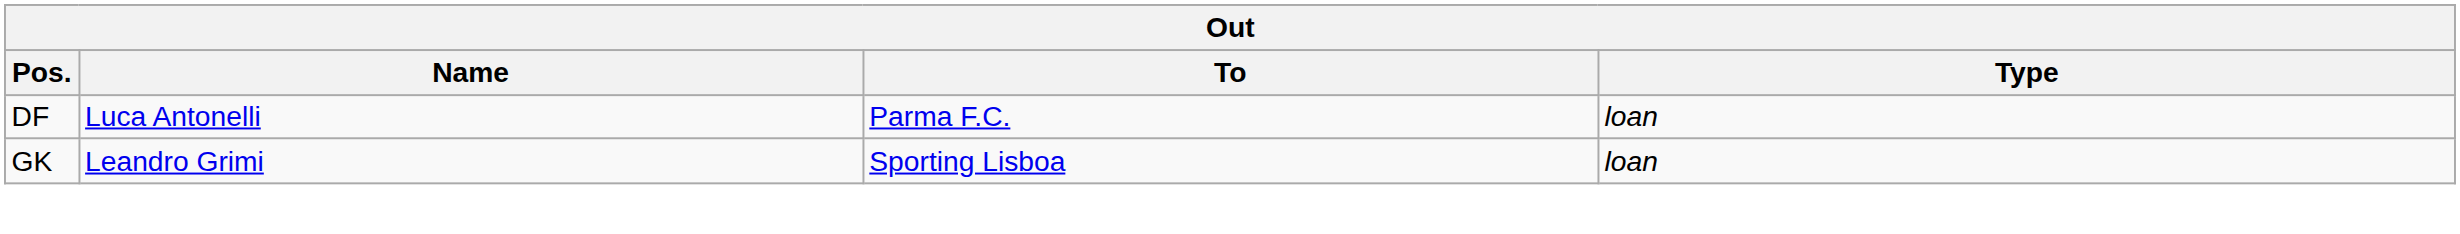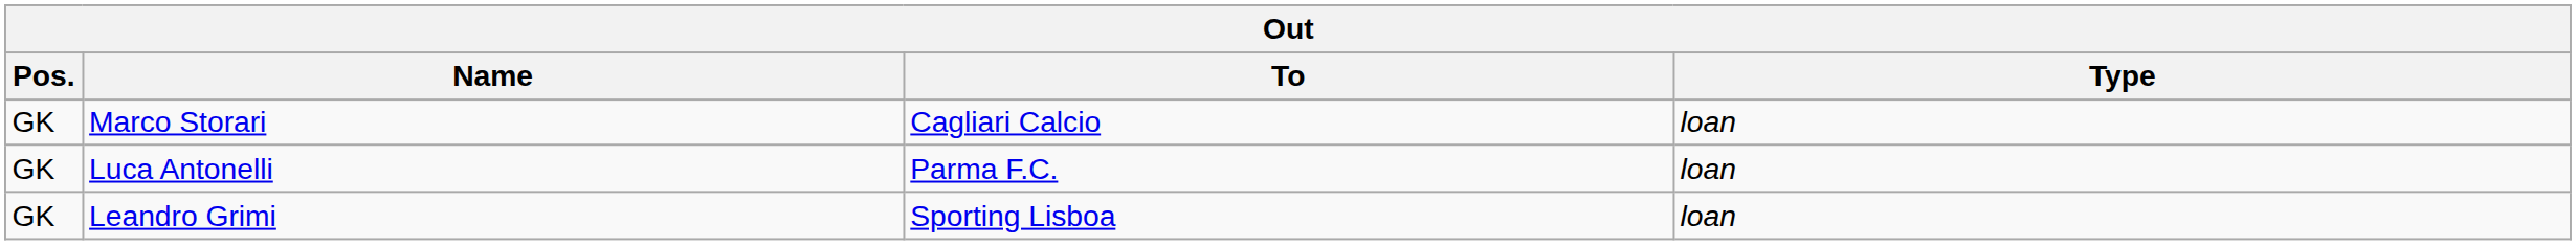 <table class="wikitable" style="font-size:90%;width:99%;">
 <tr>
 <th colspan="4">Out</th>
 </tr>
 <tr>
 <th width=3%>Pos.</th>
 <th width=32%>Name</th>
 <th width=30%>To</th>
 <th width=35%>Type</th>
 </tr>
 <tr>
-<td>DF</td>
+<td>GK</td>
+<td><a href='#'>Marco Storari</a></td>
+<td><a href='#'>Cagliari Calcio</a></td>
+<td><em>loan</em></td>
+</tr>
+<tr>
+<td>GK</td>
 <td><a href='#'>Luca Antonelli</a></td>
 <td><a href='#'>Parma F.C.</a></td>
 <td><em>loan</em></td>
 </tr>
 <tr>
 <td>GK</td>
 <td><a href='#'>Leandro Grimi</a></td>
 <td><a href='#'>Sporting Lisboa</a></td>
 <td><em>loan</em></td>
 </tr>
 </table>
